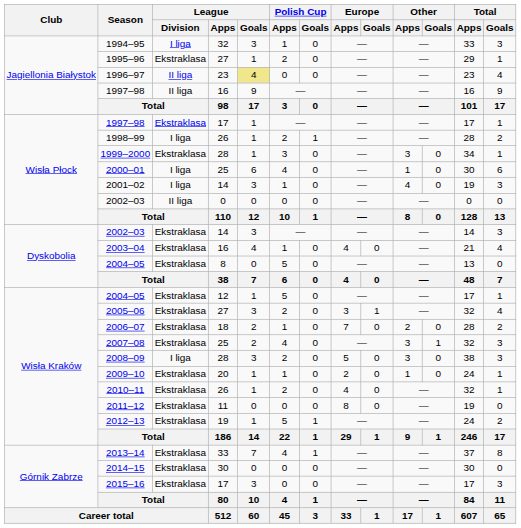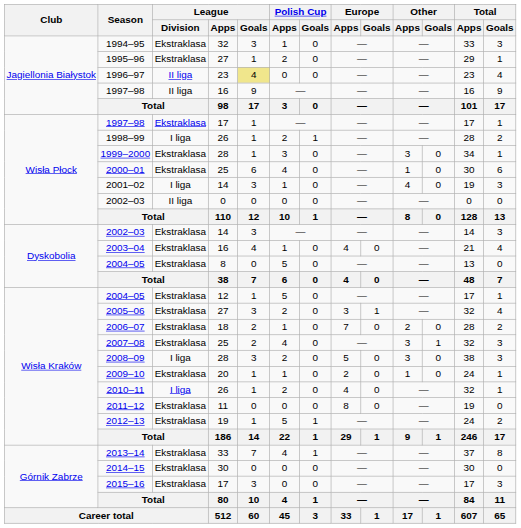 <table class="wikitable" style="text-align: center;">
 <tr>
 <th rowspan="2">Club</th>
 <th rowspan="2">Season</th>
 <th colspan="3">League</th>
 <th colspan="2"><a href='#'>Polish Cup</a></th>
 <th colspan="2">Europe</th>
 <th colspan="2">Other</th>
 <th colspan="2">Total</th>
 </tr>
 <tr>
 <th>Division</th>
 <th>Apps</th>
 <th>Goals</th>
 <th>Apps</th>
 <th>Goals</th>
 <th>Apps</th>
 <th>Goals</th>
 <th>Apps</th>
 <th>Goals</th>
 <th>Apps</th>
 <th>Goals</th>
 </tr>
 <tr>
 <td rowspan="5" valign="center"><a href='#'>Jagiellonia Białystok</a></td>
 <td>1994–95</td>
-<td><a href='#'>I liga</a></td>
+<td>Ekstraklasa</td>
 <td>32</td>
 <td>3</td>
 <td>1</td>
 <td>0</td>
 <td colspan="2">—</td>
 <td colspan="2">—</td>
 <td>33</td>
 <td>3</td>
 </tr>
 <tr>
 <td>1995–96</td>
 <td>Ekstraklasa</td>
 <td>27</td>
 <td>1</td>
 <td>2</td>
 <td>0</td>
 <td colspan="2">—</td>
 <td colspan="2">—</td>
 <td>29</td>
 <td>1</td>
 </tr>
 <tr>
 <td>1996–97</td>
 <td><a href='#'>II liga</a></td>
 <td>23</td>
 <td style="background: khaki;">4</td>
 <td>0</td>
 <td>0</td>
 <td colspan="2">—</td>
 <td colspan="2">—</td>
 <td>23</td>
 <td>4</td>
 </tr>
 <tr>
 <td>1997–98</td>
 <td>II liga</td>
 <td>16</td>
 <td>9</td>
 <td colspan="2">—</td>
 <td colspan="2">—</td>
 <td colspan="2">—</td>
 <td>16</td>
 <td>9</td>
 </tr>
 <tr>
 <th colspan="2">Total</th>
 <th>98</th>
 <th>17</th>
 <th>3</th>
 <th>0</th>
 <th colspan="2">—</th>
 <th colspan="2">—</th>
 <th>101</th>
 <th>17</th>
 </tr>
 <tr>
 <td rowspan="7" valign="center"><a href='#'>Wisła Płock</a></td>
 <td><a href='#'>1997–98</a></td>
 <td><a href='#'>Ekstraklasa</a></td>
 <td>17</td>
 <td>1</td>
 <td colspan="2">—</td>
 <td colspan="2">—</td>
 <td colspan="2">—</td>
 <td>17</td>
 <td>1</td>
 </tr>
 <tr>
 <td>1998–99</td>
 <td>I liga</td>
 <td>26</td>
 <td>1</td>
 <td>2</td>
 <td>1</td>
 <td colspan="2">—</td>
 <td colspan="2">—</td>
 <td>28</td>
 <td>2</td>
 </tr>
 <tr>
 <td><a href='#'>1999–2000</a></td>
 <td>Ekstraklasa</td>
 <td>28</td>
 <td>1</td>
 <td>3</td>
 <td>0</td>
 <td colspan="2">—</td>
 <td>3</td>
 <td>0</td>
 <td>34</td>
 <td>1</td>
 </tr>
 <tr>
 <td><a href='#'>2000–01</a></td>
-<td>I liga</td>
+<td>Ekstraklasa</td>
 <td>25</td>
 <td>6</td>
 <td>4</td>
 <td>0</td>
 <td colspan="2">—</td>
 <td>1</td>
 <td>0</td>
 <td>30</td>
 <td>6</td>
 </tr>
 <tr>
 <td>2001–02</td>
 <td>I liga</td>
 <td>14</td>
 <td>3</td>
 <td>1</td>
 <td>0</td>
 <td colspan="2">—</td>
 <td>4</td>
 <td>0</td>
 <td>19</td>
 <td>3</td>
 </tr>
 <tr>
 <td>2002–03</td>
 <td>II liga</td>
 <td>0</td>
 <td>0</td>
 <td>0</td>
 <td>0</td>
 <td colspan="2">—</td>
 <td colspan="2">—</td>
 <td>0</td>
 <td>0</td>
 </tr>
 <tr>
 <th colspan="2">Total</th>
 <th>110</th>
 <th>12</th>
 <th>10</th>
 <th>1</th>
 <th colspan="2">—</th>
 <th>8</th>
 <th>0</th>
 <th>128</th>
 <th>13</th>
 </tr>
 <tr>
 <td rowspan="4" valign="center"><a href='#'>Dyskobolia</a></td>
 <td><a href='#'>2002–03</a></td>
 <td>Ekstraklasa</td>
 <td>14</td>
 <td>3</td>
 <td colspan="2">—</td>
 <td colspan="2">—</td>
 <td colspan="2">—</td>
 <td>14</td>
 <td>3</td>
 </tr>
 <tr>
 <td><a href='#'>2003–04</a></td>
 <td>Ekstraklasa</td>
 <td>16</td>
 <td>4</td>
 <td>1</td>
 <td>0</td>
 <td>4</td>
 <td>0</td>
 <td colspan="2">—</td>
 <td>21</td>
 <td>4</td>
 </tr>
 <tr>
 <td><a href='#'>2004–05</a></td>
 <td>Ekstraklasa</td>
 <td>8</td>
 <td>0</td>
 <td>5</td>
 <td>0</td>
 <td colspan="2">—</td>
 <td colspan="2">—</td>
 <td>13</td>
 <td>0</td>
 </tr>
 <tr>
 <th colspan="2">Total</th>
 <th>38</th>
 <th>7</th>
 <th>6</th>
 <th>0</th>
 <th>4</th>
 <th>0</th>
 <th colspan="2">—</th>
 <th>48</th>
 <th>7</th>
 </tr>
 <tr>
 <td rowspan="10" valign="center"><a href='#'>Wisła Kraków</a></td>
 <td><a href='#'>2004–05</a></td>
 <td>Ekstraklasa</td>
 <td>12</td>
 <td>1</td>
 <td>5</td>
 <td>0</td>
 <td colspan="2">—</td>
 <td colspan="2">—</td>
 <td>17</td>
 <td>1</td>
 </tr>
 <tr>
 <td><a href='#'>2005–06</a></td>
 <td>Ekstraklasa</td>
 <td>27</td>
 <td>3</td>
 <td>2</td>
 <td>0</td>
 <td>3</td>
 <td>1</td>
 <td colspan="2">—</td>
 <td>32</td>
 <td>4</td>
 </tr>
 <tr>
 <td><a href='#'>2006–07</a></td>
 <td>Ekstraklasa</td>
 <td>18</td>
 <td>2</td>
 <td>1</td>
 <td>0</td>
 <td>7</td>
 <td>0</td>
 <td>2</td>
 <td>0</td>
 <td>28</td>
 <td>2</td>
 </tr>
 <tr>
 <td><a href='#'>2007–08</a></td>
 <td>Ekstraklasa</td>
 <td>25</td>
 <td>2</td>
 <td>4</td>
 <td>0</td>
 <td colspan="2">—</td>
 <td>3</td>
 <td>1</td>
 <td>32</td>
 <td>3</td>
 </tr>
 <tr>
 <td><a href='#'>2008–09</a></td>
 <td>I liga</td>
 <td>28</td>
 <td>3</td>
 <td>2</td>
 <td>0</td>
 <td>5</td>
 <td>0</td>
 <td>3</td>
 <td>0</td>
 <td>38</td>
 <td>3</td>
 </tr>
 <tr>
 <td><a href='#'>2009–10</a></td>
 <td>Ekstraklasa</td>
 <td>20</td>
 <td>1</td>
 <td>1</td>
 <td>0</td>
 <td>2</td>
 <td>0</td>
 <td>1</td>
 <td>0</td>
 <td>24</td>
 <td>1</td>
 </tr>
 <tr>
 <td><a href='#'>2010–11</a></td>
-<td>Ekstraklasa</td>
+<td><a href='#'>I liga</a></td>
 <td>26</td>
 <td>1</td>
 <td>2</td>
 <td>0</td>
 <td>4</td>
 <td>0</td>
 <td colspan="2">—</td>
 <td>32</td>
 <td>1</td>
 </tr>
 <tr>
 <td><a href='#'>2011–12</a></td>
 <td>Ekstraklasa</td>
 <td>11</td>
 <td>0</td>
 <td>0</td>
 <td>0</td>
 <td>8</td>
 <td>0</td>
 <td colspan="2">—</td>
 <td>19</td>
 <td>0</td>
 </tr>
 <tr>
 <td><a href='#'>2012–13</a></td>
 <td>Ekstraklasa</td>
 <td>19</td>
 <td>1</td>
 <td>5</td>
 <td>1</td>
 <td colspan="2">—</td>
 <td colspan="2">—</td>
 <td>24</td>
 <td>2</td>
 </tr>
 <tr>
 <th colspan="2">Total</th>
 <th>186</th>
 <th>14</th>
 <th>22</th>
 <th>1</th>
 <th>29</th>
 <th>1</th>
 <th>9</th>
 <th>1</th>
 <th>246</th>
 <th>17</th>
 </tr>
 <tr>
 <td rowspan="4" valign="center"><a href='#'>Górnik Zabrze</a></td>
 <td><a href='#'>2013–14</a></td>
 <td>Ekstraklasa</td>
 <td>33</td>
 <td>7</td>
 <td>4</td>
 <td>1</td>
 <td colspan="2">—</td>
 <td colspan="2">—</td>
 <td>37</td>
 <td>8</td>
 </tr>
 <tr>
 <td><a href='#'>2014–15</a></td>
 <td>Ekstraklasa</td>
 <td>30</td>
 <td>0</td>
 <td>0</td>
 <td>0</td>
 <td colspan="2">—</td>
 <td colspan="2">—</td>
 <td>30</td>
 <td>0</td>
 </tr>
 <tr>
 <td><a href='#'>2015–16</a></td>
 <td>Ekstraklasa</td>
 <td>17</td>
 <td>3</td>
 <td>0</td>
 <td>0</td>
 <td colspan="2">—</td>
 <td colspan="2">—</td>
 <td>17</td>
 <td>3</td>
 </tr>
 <tr>
 <th colspan="2">Total</th>
 <th>80</th>
 <th>10</th>
 <th>4</th>
 <th>1</th>
 <th colspan="2">—</th>
 <th colspan="2">—</th>
 <th>84</th>
 <th>11</th>
 </tr>
 <tr>
 <th colspan="3">Career total</th>
 <th>512</th>
 <th>60</th>
 <th>45</th>
 <th>3</th>
 <th>33</th>
 <th>1</th>
 <th>17</th>
 <th>1</th>
 <th>607</th>
 <th>65</th>
 </tr>
 </table>
